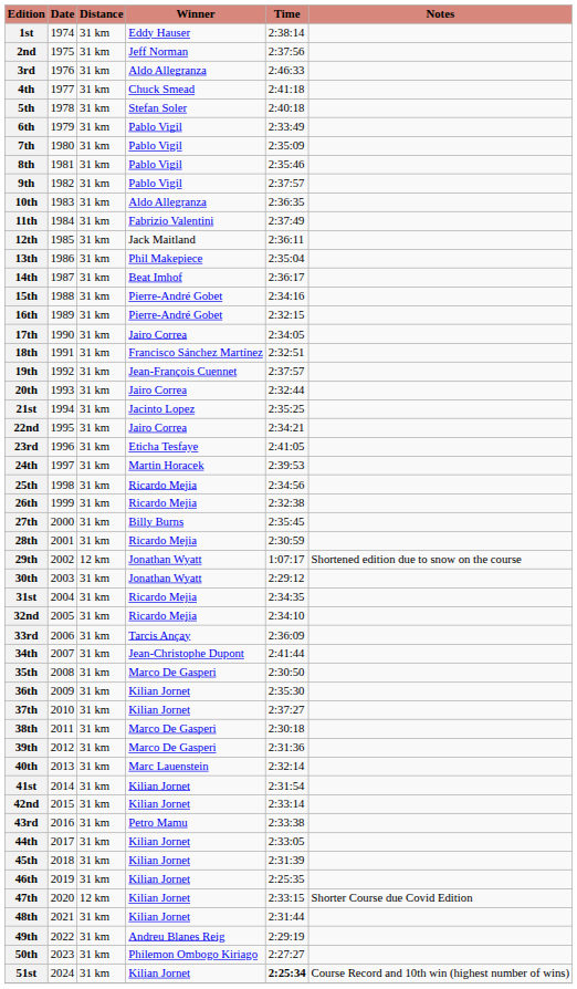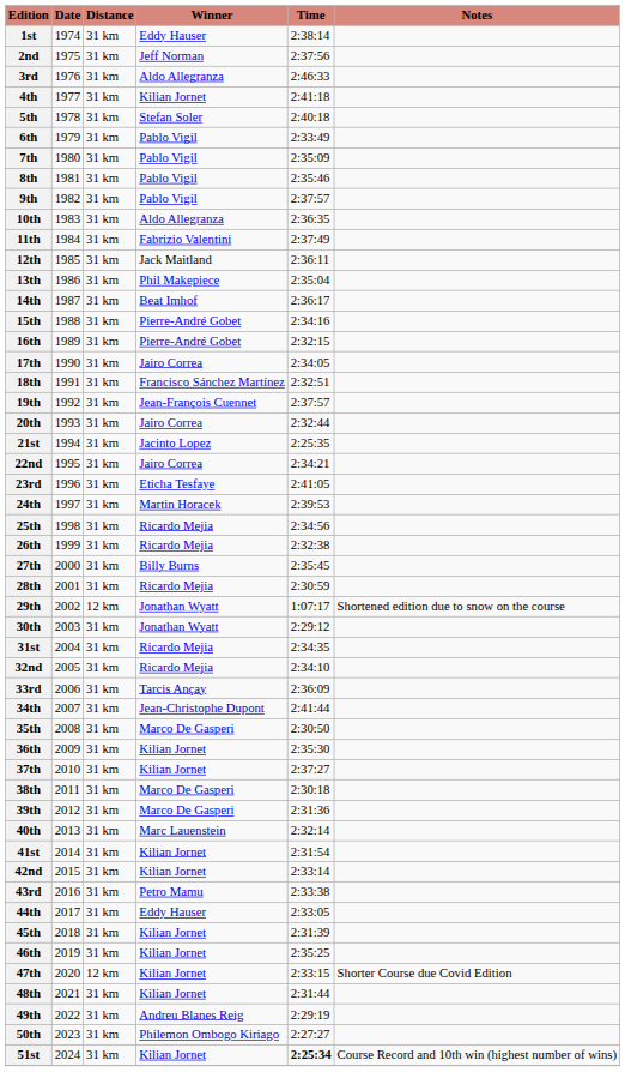 <table class="wikitable sortable" width= style="font-size:90%; text-align:center;">
 <tr>
 <th style="background:#D7877B">Edition</th>
 <th style="background:#D7877B">Date</th>
 <th style="background:#D7877B">Distance</th>
 <th style="background:#D7877B">Winner</th>
 <th style="background:#D7877B">Time</th>
 <th style="background:#D7877B">Notes</th>
 </tr>
 <tr>
 <th>1st</th>
 <td>1974</td>
 <td>31 km</td>
 <td> <a href='#'>Eddy Hauser</a></td>
 <td>2:38:14</td>
 <td></td>
 </tr>
 <tr>
 <th>2nd</th>
 <td>1975</td>
 <td>31 km</td>
 <td> <a href='#'>Jeff Norman</a></td>
 <td>2:37:56</td>
 <td></td>
 </tr>
 <tr>
 <th>3rd</th>
 <td>1976</td>
 <td>31 km</td>
 <td> <a href='#'>Aldo Allegranza</a></td>
 <td>2:46:33</td>
 <td></td>
 </tr>
 <tr>
 <th>4th</th>
 <td>1977</td>
 <td>31 km</td>
-<td> <a href='#'>Chuck Smead</a></td>
+<td> <a href='#'>Kilian Jornet</a></td>
 <td>2:41:18</td>
 <td></td>
 </tr>
 <tr>
 <th>5th</th>
 <td>1978</td>
 <td>31 km</td>
 <td> <a href='#'>Stefan Soler</a></td>
 <td>2:40:18</td>
 <td></td>
 </tr>
 <tr>
 <th>6th</th>
 <td>1979</td>
 <td>31 km</td>
 <td> <a href='#'>Pablo Vigil</a></td>
 <td>2:33:49</td>
 <td></td>
 </tr>
 <tr>
 <th>7th</th>
 <td>1980</td>
 <td>31 km</td>
 <td> <a href='#'>Pablo Vigil</a></td>
 <td>2:35:09</td>
 <td></td>
 </tr>
 <tr>
 <th>8th</th>
 <td>1981</td>
 <td>31 km</td>
 <td> <a href='#'>Pablo Vigil</a></td>
 <td>2:35:46</td>
 <td></td>
 </tr>
 <tr>
 <th>9th</th>
 <td>1982</td>
 <td>31 km</td>
 <td> <a href='#'>Pablo Vigil</a></td>
 <td>2:37:57</td>
 <td></td>
 </tr>
 <tr>
 <th>10th</th>
 <td>1983</td>
 <td>31 km</td>
 <td> <a href='#'>Aldo Allegranza</a></td>
 <td>2:36:35</td>
 <td></td>
 </tr>
 <tr>
 <th>11th</th>
 <td>1984</td>
 <td>31 km</td>
 <td> <a href='#'>Fabrizio Valentini</a></td>
 <td>2:37:49</td>
 <td></td>
 </tr>
 <tr>
 <th>12th</th>
 <td>1985</td>
 <td>31 km</td>
 <td> Jack Maitland</td>
 <td>2:36:11</td>
 <td></td>
 </tr>
 <tr>
 <th>13th</th>
 <td>1986</td>
 <td>31 km</td>
 <td> <a href='#'>Phil Makepiece</a></td>
 <td>2:35:04</td>
 <td></td>
 </tr>
 <tr>
 <th>14th</th>
 <td>1987</td>
 <td>31 km</td>
 <td> <a href='#'>Beat Imhof</a></td>
 <td>2:36:17</td>
 <td></td>
 </tr>
 <tr>
 <th>15th</th>
 <td>1988</td>
 <td>31 km</td>
 <td> <a href='#'>Pierre-André Gobet</a></td>
 <td>2:34:16</td>
 <td></td>
 </tr>
 <tr>
 <th>16th</th>
 <td>1989</td>
 <td>31 km</td>
 <td> <a href='#'>Pierre-André Gobet</a></td>
 <td>2:32:15</td>
 <td></td>
 </tr>
 <tr>
 <th>17th</th>
 <td>1990</td>
 <td>31 km</td>
 <td> <a href='#'>Jairo Correa</a></td>
 <td>2:34:05</td>
 <td></td>
 </tr>
 <tr>
 <th>18th</th>
 <td>1991</td>
 <td>31 km</td>
 <td> <a href='#'>Francisco Sánchez Martínez</a></td>
 <td>2:32:51</td>
 <td></td>
 </tr>
 <tr>
 <th>19th</th>
 <td>1992</td>
 <td>31 km</td>
 <td> <a href='#'>Jean-François Cuennet</a></td>
 <td>2:37:57</td>
 <td></td>
 </tr>
 <tr>
 <th>20th</th>
 <td>1993</td>
 <td>31 km</td>
 <td> <a href='#'>Jairo Correa</a></td>
 <td>2:32:44</td>
 <td></td>
 </tr>
 <tr>
 <th>21st</th>
 <td>1994</td>
 <td>31 km</td>
 <td> <a href='#'>Jacinto Lopez</a></td>
-<td>2:35:25</td>
+<td>2:25:35</td>
 <td></td>
 </tr>
 <tr>
 <th>22nd</th>
 <td>1995</td>
 <td>31 km</td>
 <td> <a href='#'>Jairo Correa</a></td>
 <td>2:34:21</td>
 <td></td>
 </tr>
 <tr>
 <th>23rd</th>
 <td>1996</td>
 <td>31 km</td>
 <td> <a href='#'>Eticha Tesfaye</a></td>
 <td>2:41:05</td>
 <td></td>
 </tr>
 <tr>
 <th>24th</th>
 <td>1997</td>
 <td>31 km</td>
 <td> <a href='#'>Martin Horacek</a></td>
 <td>2:39:53</td>
 <td></td>
 </tr>
 <tr>
 <th>25th</th>
 <td>1998</td>
 <td>31 km</td>
 <td> <a href='#'>Ricardo Mejia</a></td>
 <td>2:34:56</td>
 <td></td>
 </tr>
 <tr>
 <th>26th</th>
 <td>1999</td>
 <td>31 km</td>
 <td> <a href='#'>Ricardo Mejia</a></td>
 <td>2:32:38</td>
 <td></td>
 </tr>
 <tr>
 <th>27th</th>
 <td>2000</td>
 <td>31 km</td>
 <td> <a href='#'>Billy Burns</a></td>
 <td>2:35:45</td>
 <td></td>
 </tr>
 <tr>
 <th>28th</th>
 <td>2001</td>
 <td>31 km</td>
 <td> <a href='#'>Ricardo Mejia</a></td>
 <td>2:30:59</td>
 <td></td>
 </tr>
 <tr>
 <th>29th</th>
 <td>2002</td>
 <td>12 km</td>
 <td> <a href='#'>Jonathan Wyatt</a></td>
 <td>1:07:17</td>
 <td>Shortened edition due to snow on the course</td>
 </tr>
 <tr>
 <th>30th</th>
 <td>2003</td>
 <td>31 km</td>
 <td> <a href='#'>Jonathan Wyatt</a></td>
 <td>2:29:12</td>
 <td></td>
 </tr>
 <tr>
 <th>31st</th>
 <td>2004</td>
 <td>31 km</td>
 <td> <a href='#'>Ricardo Mejia</a></td>
 <td>2:34:35</td>
 <td></td>
 </tr>
 <tr>
 <th>32nd</th>
 <td>2005</td>
 <td>31 km</td>
 <td> <a href='#'>Ricardo Mejia</a></td>
 <td>2:34:10</td>
 <td></td>
 </tr>
 <tr>
 <th>33rd</th>
 <td>2006</td>
 <td>31 km</td>
 <td> <a href='#'>Tarcis Ançay</a></td>
 <td>2:36:09</td>
 <td></td>
 </tr>
 <tr>
 <th>34th</th>
 <td>2007</td>
 <td>31 km</td>
 <td> <a href='#'>Jean-Christophe Dupont</a></td>
 <td>2:41:44</td>
 <td></td>
 </tr>
 <tr>
 <th>35th</th>
 <td>2008</td>
 <td>31 km</td>
 <td> <a href='#'>Marco De Gasperi</a></td>
 <td>2:30:50</td>
 <td></td>
 </tr>
 <tr>
 <th>36th</th>
 <td>2009</td>
 <td>31 km</td>
 <td> <a href='#'>Kilian Jornet</a></td>
 <td>2:35:30</td>
 <td></td>
 </tr>
 <tr>
 <th>37th</th>
 <td>2010</td>
 <td>31 km</td>
 <td> <a href='#'>Kilian Jornet</a></td>
 <td>2:37:27</td>
 <td></td>
 </tr>
 <tr>
 <th>38th</th>
 <td>2011</td>
 <td>31 km</td>
 <td> <a href='#'>Marco De Gasperi</a></td>
 <td>2:30:18</td>
 <td></td>
 </tr>
 <tr>
 <th>39th</th>
 <td>2012</td>
 <td>31 km</td>
 <td> <a href='#'>Marco De Gasperi</a></td>
 <td>2:31:36</td>
 <td></td>
 </tr>
 <tr>
 <th>40th</th>
 <td>2013</td>
 <td>31 km</td>
 <td> <a href='#'>Marc Lauenstein</a></td>
 <td>2:32:14</td>
 <td></td>
 </tr>
 <tr>
 <th>41st</th>
 <td>2014</td>
 <td>31 km</td>
 <td> <a href='#'>Kilian Jornet</a></td>
 <td>2:31:54</td>
 <td></td>
 </tr>
 <tr>
 <th>42nd</th>
 <td>2015</td>
 <td>31 km</td>
 <td> <a href='#'>Kilian Jornet</a></td>
 <td>2:33:14</td>
 <td></td>
 </tr>
 <tr>
 <th>43rd</th>
 <td>2016</td>
 <td>31 km</td>
 <td> <a href='#'>Petro Mamu</a></td>
 <td>2:33:38</td>
 <td></td>
 </tr>
 <tr>
 <th>44th</th>
 <td>2017</td>
 <td>31 km</td>
-<td> <a href='#'>Kilian Jornet</a></td>
+<td> <a href='#'>Eddy Hauser</a></td>
 <td>2:33:05</td>
 <td></td>
 </tr>
 <tr>
 <th>45th</th>
 <td>2018</td>
 <td>31 km</td>
 <td> <a href='#'>Kilian Jornet</a></td>
 <td>2:31:39</td>
 </tr>
 <tr>
 <th>46th</th>
 <td>2019</td>
 <td>31 km</td>
 <td> <a href='#'>Kilian Jornet</a></td>
-<td>2:25:35</td>
+<td>2:35:25</td>
 <td></td>
 </tr>
 <tr>
 <th>47th</th>
 <td>2020</td>
 <td>12 km</td>
 <td> <a href='#'>Kilian Jornet</a></td>
 <td>2:33:15</td>
 <td>Shorter Course due Covid Edition</td>
 </tr>
 <tr>
 <th>48th</th>
 <td>2021</td>
 <td>31 km</td>
 <td> <a href='#'>Kilian Jornet</a></td>
 <td>2:31:44</td>
 <td></td>
 </tr>
 <tr>
 <th>49th</th>
 <td>2022</td>
 <td>31 km</td>
 <td> <a href='#'>Andreu Blanes Reig</a></td>
 <td>2:29:19</td>
 <td></td>
 </tr>
 <tr>
 <th>50th</th>
 <td>2023</td>
 <td>31 km</td>
 <td> <a href='#'>Philemon Ombogo Kiriago</a></td>
 <td>2:27:27</td>
 </tr>
 <tr>
 <th>51st</th>
 <td>2024</td>
 <td>31 km</td>
 <td> <a href='#'>Kilian Jornet</a></td>
 <td><strong>2:25:34</strong></td>
 <td>Course Record and 10th win (highest number of wins)</td>
 </tr>
 <tr>
 </tr>
 </table>
